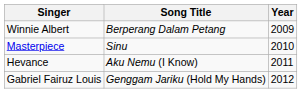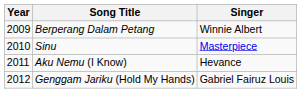 <table class="wikitable">
 <tr>
+<th>Year</th>
+<th>Song Title</th>
 <th>Singer</th>
-<th>Song Title</th>
-<th>Year</th>
 </tr>
 <tr>
+<td>2009</td>
+<td><em>Berperang Dalam Petang</em></td>
 <td>Winnie Albert</td>
-<td><em>Berperang Dalam Petang</em></td>
-<td>2009</td>
 </tr>
 <tr>
+<td>2010</td>
+<td><em>Sinu</em></td>
 <td><a href='#'>Masterpiece</a></td>
-<td><em>Sinu</em></td>
-<td>2010</td>
 </tr>
 <tr>
+<td>2011</td>
+<td><em>Aku Nemu</em> (I Know)</td>
 <td>Hevance</td>
-<td><em>Aku Nemu</em> (I Know)</td>
-<td>2011</td>
 </tr>
 <tr>
+<td>2012</td>
+<td><em>Genggam Jariku</em> (Hold My Hands)</td>
 <td>Gabriel Fairuz Louis</td>
-<td><em>Genggam Jariku</em> (Hold My Hands)</td>
-<td>2012</td>
 </tr>
 </table>
